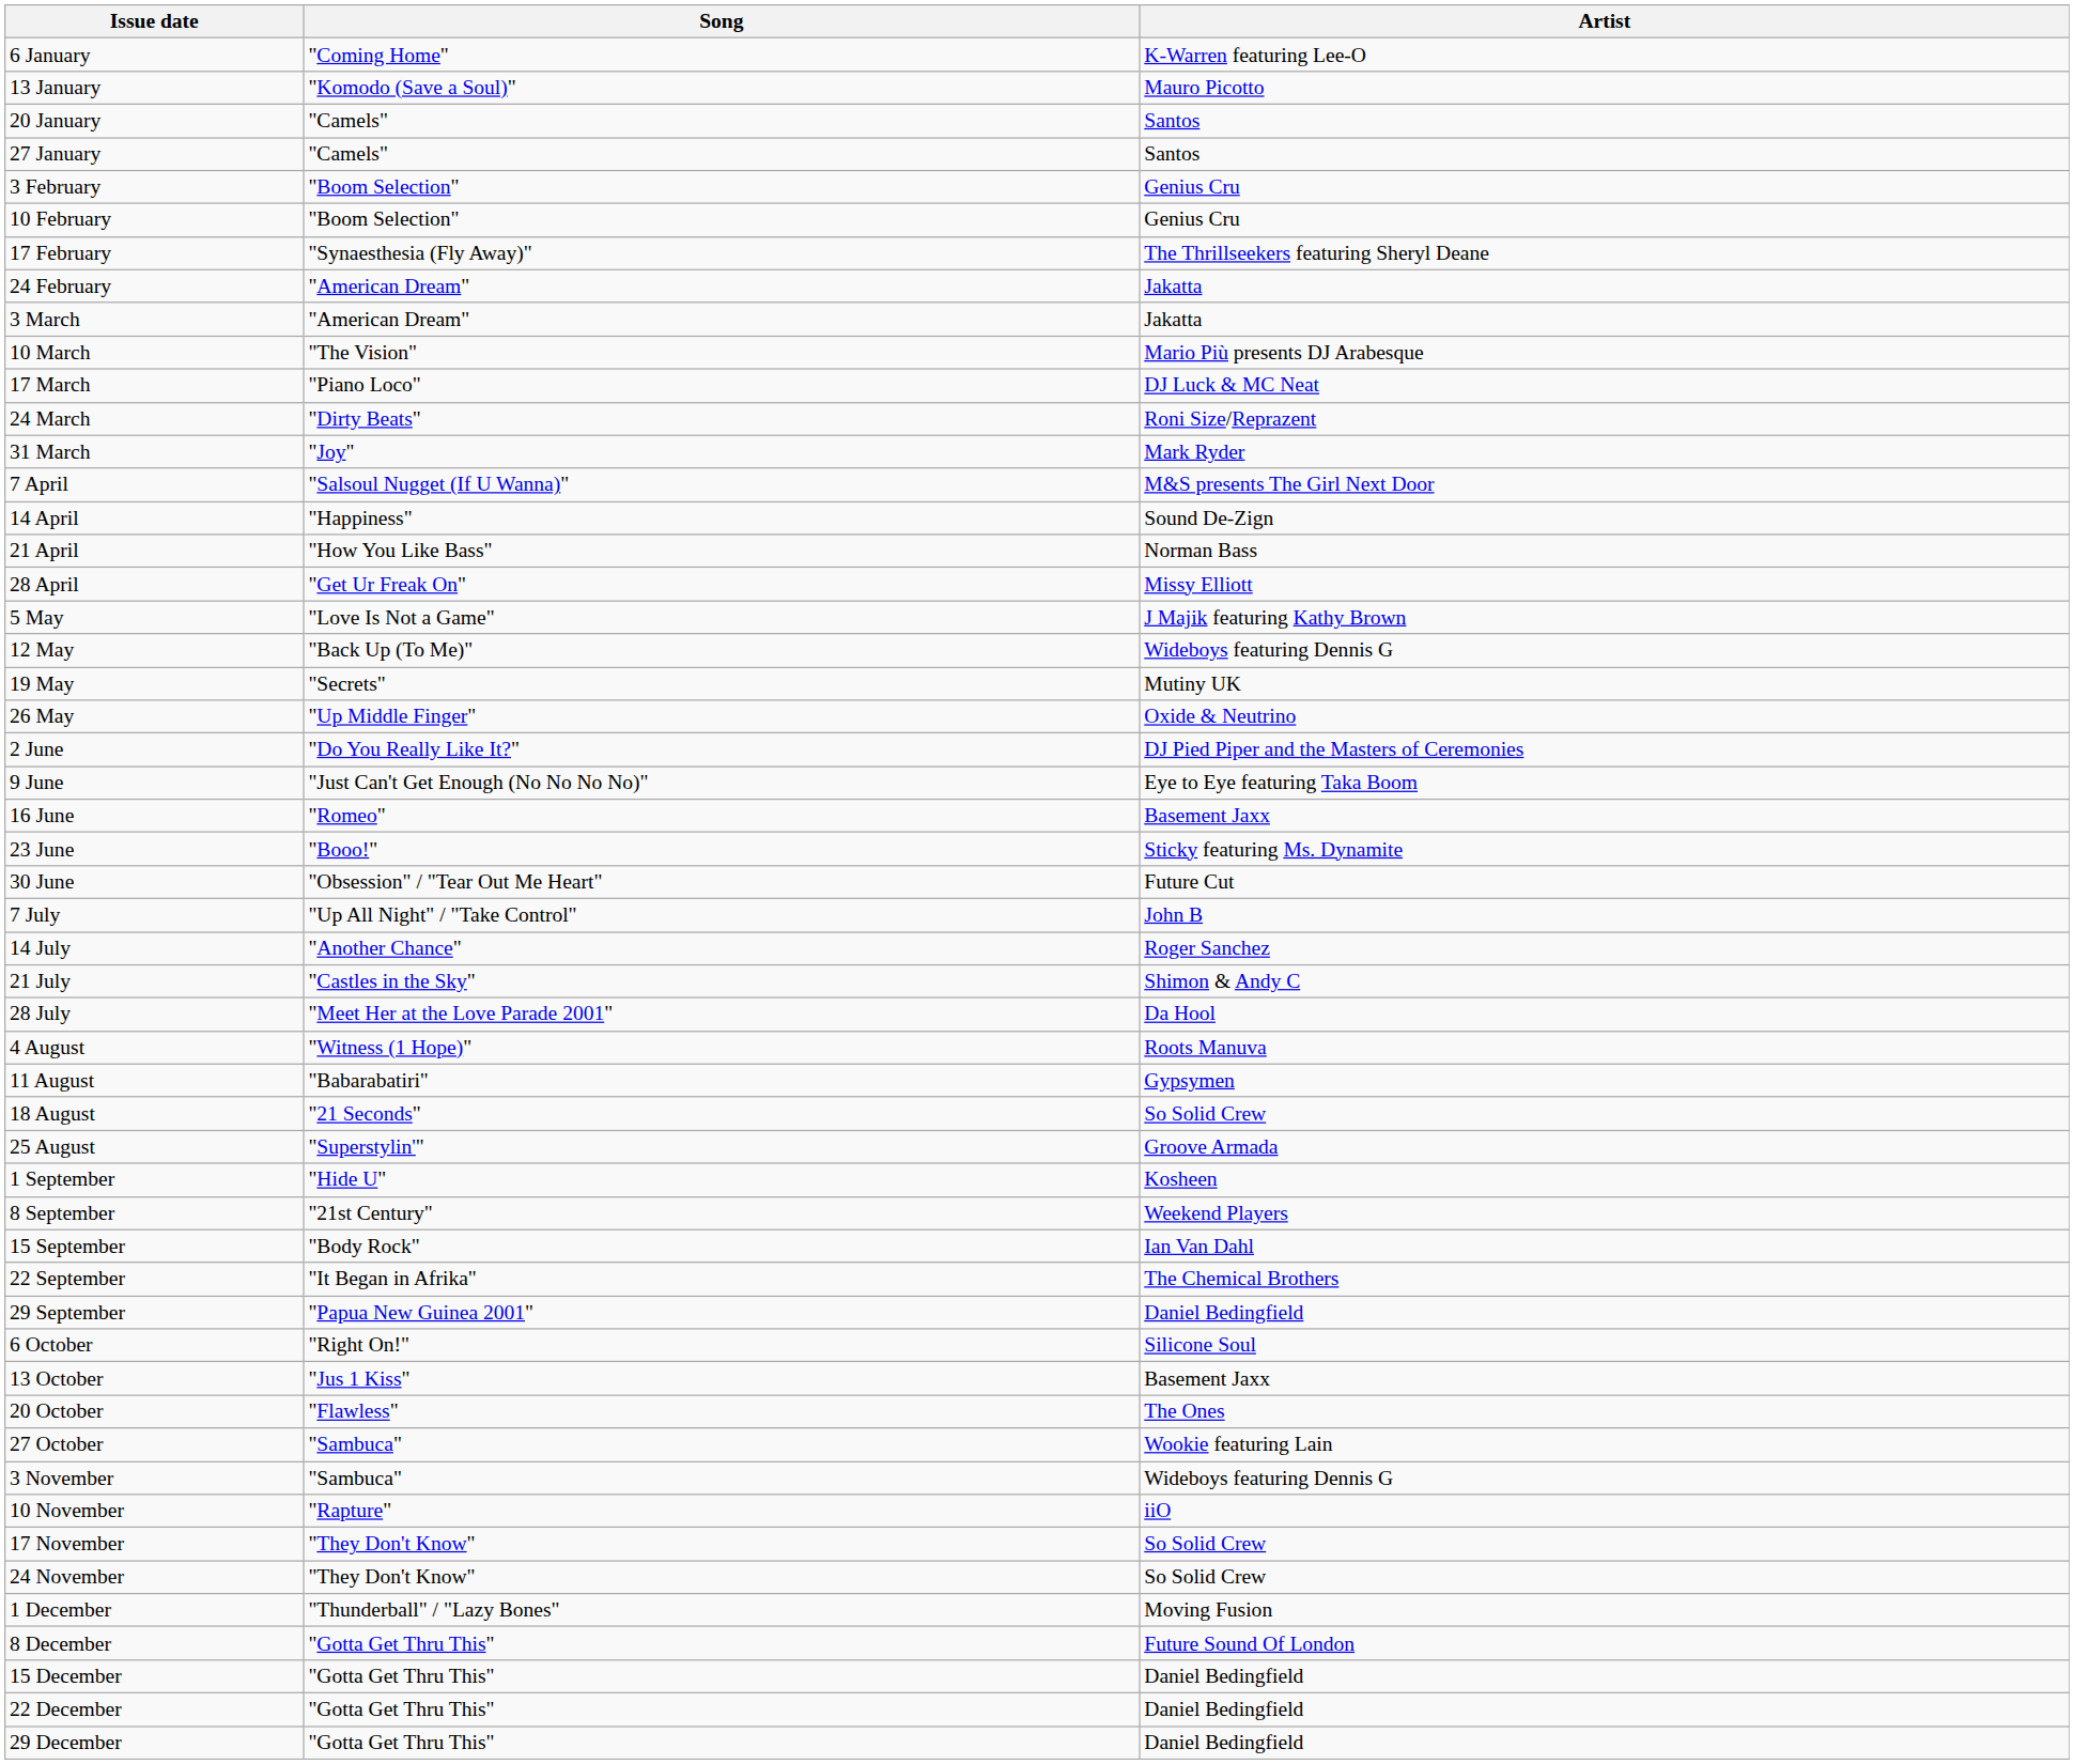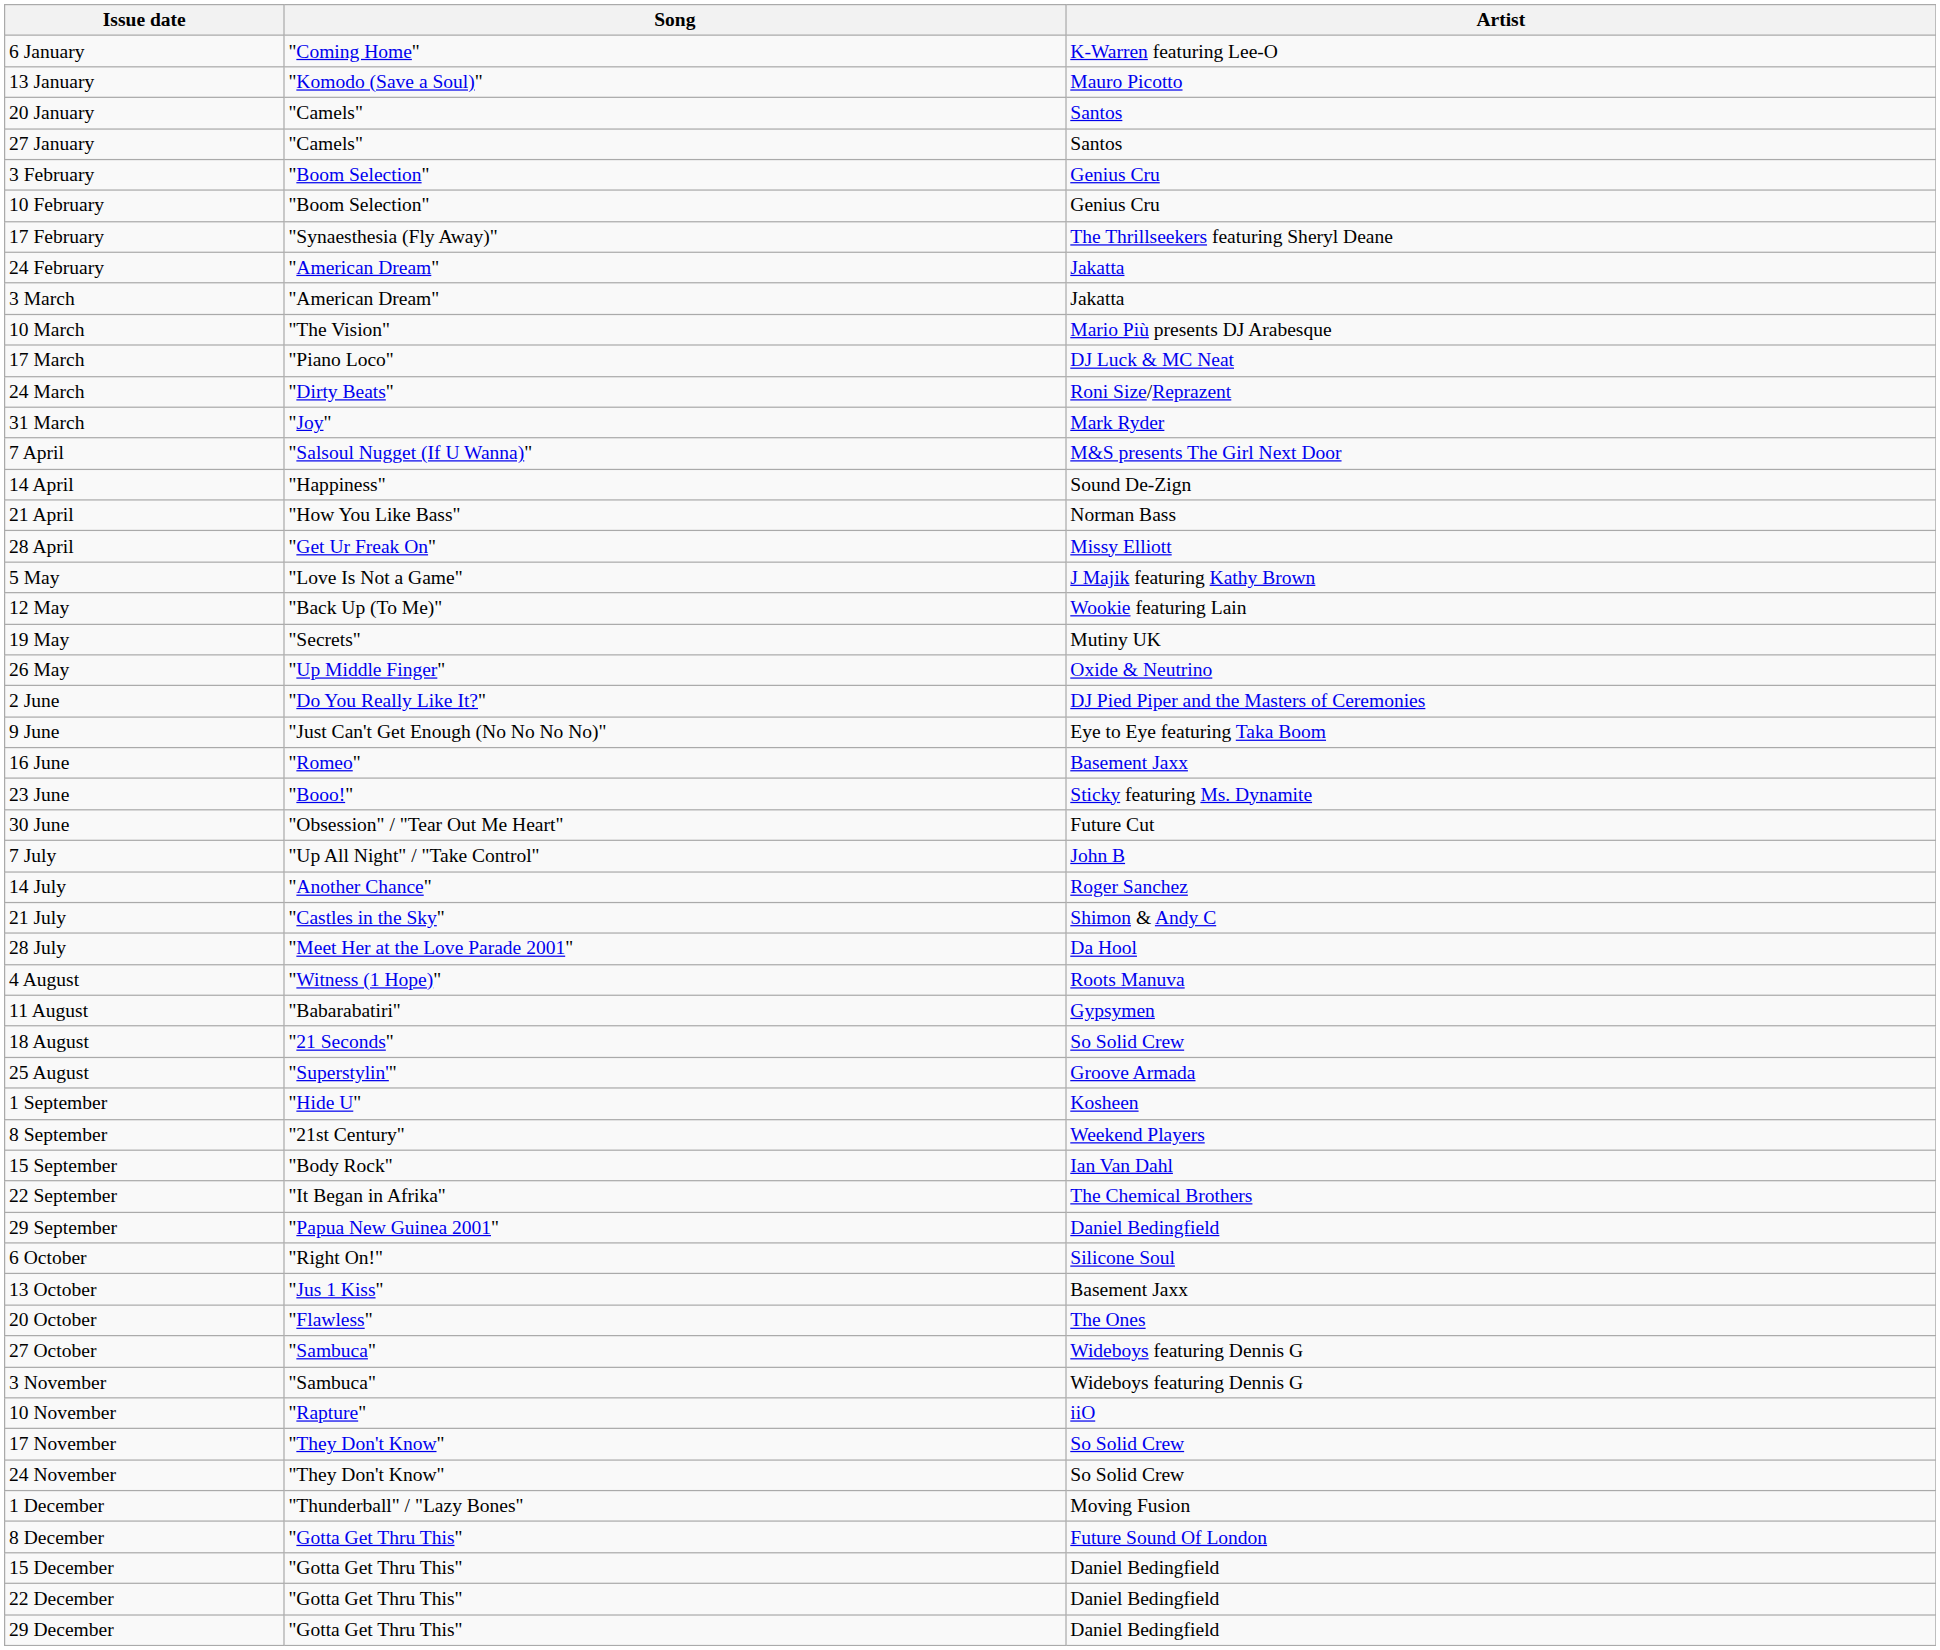 <table width="100%" class=wikitable>
 <tr>
 <th>Issue date</th>
 <th>Song</th>
 <th>Artist</th>
 </tr>
 <tr>
 <td>6 January</td>
 <td>"<a href='#'>Coming Home</a>"</td>
 <td><a href='#'>K-Warren</a> featuring Lee-O</td>
 </tr>
 <tr>
 <td>13 January</td>
 <td>"<a href='#'>Komodo (Save a Soul)</a>"</td>
 <td><a href='#'>Mauro Picotto</a></td>
 </tr>
 <tr>
 <td>20 January</td>
 <td>"Camels"</td>
 <td><a href='#'>Santos</a></td>
 </tr>
 <tr>
 <td>27 January</td>
 <td>"Camels"</td>
 <td>Santos</td>
 </tr>
 <tr>
 <td>3 February</td>
 <td>"<a href='#'>Boom Selection</a>"</td>
 <td><a href='#'>Genius Cru</a></td>
 </tr>
 <tr>
 <td>10 February</td>
 <td>"Boom Selection"</td>
 <td>Genius Cru</td>
 </tr>
 <tr>
 <td>17 February</td>
 <td>"Synaesthesia (Fly Away)"</td>
 <td><a href='#'>The Thrillseekers</a> featuring Sheryl Deane</td>
 </tr>
 <tr>
 <td>24 February</td>
 <td>"<a href='#'>American Dream</a>"</td>
 <td><a href='#'>Jakatta</a></td>
 </tr>
 <tr>
 <td>3 March</td>
 <td>"American Dream"</td>
 <td>Jakatta</td>
 </tr>
 <tr>
 <td>10 March</td>
 <td>"The Vision"</td>
 <td><a href='#'>Mario Più</a> presents DJ Arabesque</td>
 </tr>
 <tr>
 <td>17 March</td>
 <td>"Piano Loco"</td>
 <td><a href='#'>DJ Luck & MC Neat</a></td>
 </tr>
 <tr>
 <td>24 March</td>
 <td>"<a href='#'>Dirty Beats</a>"</td>
 <td><a href='#'>Roni Size</a>/<a href='#'>Reprazent</a></td>
 </tr>
 <tr>
 <td>31 March</td>
 <td>"<a href='#'>Joy</a>"</td>
 <td><a href='#'>Mark Ryder</a></td>
 </tr>
 <tr>
 <td>7 April</td>
 <td>"<a href='#'>Salsoul Nugget (If U Wanna)</a>"</td>
 <td><a href='#'>M&S presents The Girl Next Door</a></td>
 </tr>
 <tr>
 <td>14 April</td>
 <td>"Happiness"</td>
 <td>Sound De-Zign</td>
 </tr>
 <tr>
 <td>21 April</td>
 <td>"How You Like Bass"</td>
 <td>Norman Bass</td>
 </tr>
 <tr>
 <td>28 April</td>
 <td>"<a href='#'>Get Ur Freak On</a>"</td>
 <td><a href='#'>Missy Elliott</a></td>
 </tr>
 <tr>
 <td>5 May</td>
 <td>"Love Is Not a Game"</td>
 <td><a href='#'>J Majik</a> featuring <a href='#'>Kathy Brown</a></td>
 </tr>
 <tr>
 <td>12 May</td>
 <td>"Back Up (To Me)"</td>
-<td><a href='#'>Wideboys</a> featuring Dennis G</td>
+<td><a href='#'>Wookie</a> featuring Lain</td>
 </tr>
 <tr>
 <td>19 May</td>
 <td>"Secrets"</td>
 <td>Mutiny UK</td>
 </tr>
 <tr>
 <td>26 May</td>
 <td>"<a href='#'>Up Middle Finger</a>"</td>
 <td><a href='#'>Oxide & Neutrino</a></td>
 </tr>
 <tr>
 <td>2 June </td>
 <td>"<a href='#'>Do You Really Like It?</a>"</td>
 <td><a href='#'>DJ Pied Piper and the Masters of Ceremonies</a></td>
 </tr>
 <tr>
 <td>9 June</td>
 <td>"Just Can't Get Enough (No No No No)"</td>
 <td>Eye to Eye featuring <a href='#'>Taka Boom</a></td>
 </tr>
 <tr>
 <td>16 June</td>
 <td>"<a href='#'>Romeo</a>"</td>
 <td><a href='#'>Basement Jaxx</a></td>
 </tr>
 <tr>
 <td>23 June</td>
 <td>"<a href='#'>Booo!</a>"</td>
 <td><a href='#'>Sticky</a> featuring <a href='#'>Ms. Dynamite</a></td>
 </tr>
 <tr>
 <td>30 June</td>
 <td>"Obsession" / "Tear Out Me Heart"</td>
 <td>Future Cut</td>
 </tr>
 <tr>
 <td>7 July</td>
 <td>"Up All Night" / "Take Control"</td>
 <td><a href='#'>John B</a></td>
 </tr>
 <tr>
 <td>14 July </td>
 <td>"<a href='#'>Another Chance</a>"</td>
 <td><a href='#'>Roger Sanchez</a></td>
 </tr>
 <tr>
 <td>21 July</td>
 <td>"<a href='#'>Castles in the Sky</a>"</td>
 <td><a href='#'>Shimon</a> & <a href='#'>Andy C</a></td>
 </tr>
 <tr>
 <td>28 July</td>
 <td>"<a href='#'>Meet Her at the Love Parade 2001</a>"</td>
 <td><a href='#'>Da Hool</a></td>
 </tr>
 <tr>
 <td>4 August</td>
 <td>"<a href='#'>Witness (1 Hope)</a>"</td>
 <td><a href='#'>Roots Manuva</a></td>
 </tr>
 <tr>
 <td>11 August</td>
 <td>"Babarabatiri"</td>
 <td><a href='#'>Gypsymen</a></td>
 </tr>
 <tr>
 <td>18 August </td>
 <td>"<a href='#'>21 Seconds</a>"</td>
 <td><a href='#'>So Solid Crew</a></td>
 </tr>
 <tr>
 <td>25 August</td>
 <td>"<a href='#'>Superstylin'</a>"</td>
 <td><a href='#'>Groove Armada</a></td>
 </tr>
 <tr>
 <td>1 September</td>
 <td>"<a href='#'>Hide U</a>"</td>
 <td><a href='#'>Kosheen</a></td>
 </tr>
 <tr>
 <td>8 September</td>
 <td>"21st Century"</td>
 <td><a href='#'>Weekend Players</a></td>
 </tr>
 <tr>
 <td>15 September</td>
 <td>"Body Rock"</td>
 <td><a href='#'>Ian Van Dahl</a></td>
 </tr>
 <tr>
 <td>22 September</td>
 <td>"It Began in Afrika"</td>
 <td><a href='#'>The Chemical Brothers</a></td>
 </tr>
 <tr>
 <td>29 September</td>
 <td>"<a href='#'>Papua New Guinea 2001</a>"</td>
 <td><a href='#'>Daniel Bedingfield</a></td>
 </tr>
 <tr>
 <td>6 October</td>
 <td>"Right On!"</td>
 <td><a href='#'>Silicone Soul</a></td>
 </tr>
 <tr>
 <td>13 October</td>
 <td>"<a href='#'>Jus 1 Kiss</a>"</td>
 <td>Basement Jaxx</td>
 </tr>
 <tr>
 <td>20 October</td>
 <td>"<a href='#'>Flawless</a>"</td>
 <td><a href='#'>The Ones</a></td>
 </tr>
 <tr>
 <td>27 October</td>
 <td>"<a href='#'>Sambuca</a>"</td>
-<td><a href='#'>Wookie</a> featuring Lain</td>
+<td><a href='#'>Wideboys</a> featuring Dennis G</td>
 </tr>
 <tr>
 <td>3 November</td>
 <td>"Sambuca"</td>
 <td>Wideboys featuring Dennis G</td>
 </tr>
 <tr>
 <td>10 November</td>
 <td>"<a href='#'>Rapture</a>"</td>
 <td><a href='#'>iiO</a></td>
 </tr>
 <tr>
 <td>17 November</td>
 <td>"<a href='#'>They Don't Know</a>"</td>
 <td><a href='#'>So Solid Crew</a></td>
 </tr>
 <tr>
 <td>24 November</td>
 <td>"They Don't Know"</td>
 <td>So Solid Crew</td>
 </tr>
 <tr>
 <td>1 December</td>
 <td>"Thunderball" / "Lazy Bones"</td>
 <td>Moving Fusion</td>
 </tr>
 <tr>
 <td>8 December </td>
 <td>"<a href='#'>Gotta Get Thru This</a>"</td>
 <td><a href='#'>Future Sound Of London</a></td>
 </tr>
 <tr>
 <td>15 December</td>
 <td>"Gotta Get Thru This"</td>
 <td>Daniel Bedingfield</td>
 </tr>
 <tr>
 <td>22 December</td>
 <td>"Gotta Get Thru This"</td>
 <td>Daniel Bedingfield</td>
 </tr>
 <tr>
 <td>29 December</td>
 <td>"Gotta Get Thru This"</td>
 <td>Daniel Bedingfield</td>
 </tr>
 </table>
